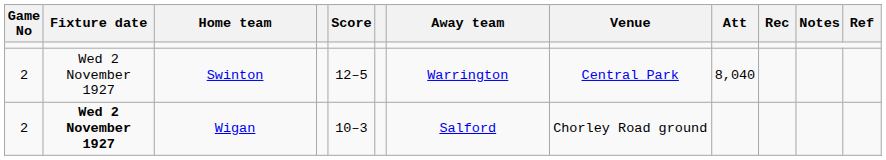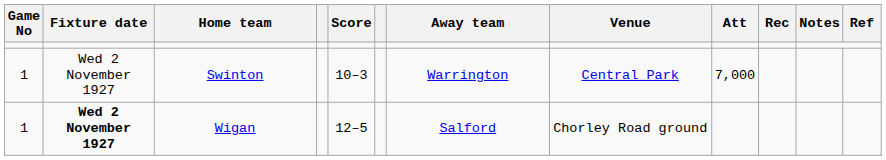 <table class="wikitable" style="text-align:center;">
 <tr>
 <th width=20 abbr="No">Game No</th>
 <th width=100 abbr="Date">Fixture date</th>
 <th width=150 abbr="Home team">Home team</th>
 <th width=5 abbr="space"></th>
 <th width=20 abbr="Score">Score</th>
 <th width=5 abbr="space"></th>
 <th width=150 abbr="Away team">Away team</th>
 <th width=150 abbr="Venue">Venue</th>
 <th width=30 abbr="Att">Att</th>
 <th width=30 abbr="Rec">Rec</th>
 <th width=20 abbr="Notes">Notes</th>
 <th width=30 abbr="Ref">Ref</th>
 </tr>
 <tr>
 <td></td>
 <td></td>
 <td></td>
 <td></td>
 <td></td>
 <td></td>
 <td></td>
 <td></td>
 <td></td>
 <td></td>
 </tr>
 <tr>
-<td>2</td>
+<td>1</td>
 <td>Wed 2 November 1927</td>
 <td><a href='#'>Swinton</a></td>
 <td></td>
-<td>12–5</td>
+<td>10–3</td>
 <td></td>
 <td><a href='#'>Warrington</a></td>
 <td><a href='#'>Central Park</a></td>
-<td>8,040</td>
+<td>7,000</td>
 <td></td>
 <td></td>
 <td></td>
 </tr>
 <tr>
-<td>2</td>
+<td>1</td>
 <td><strong>Wed 2 November 1927</strong></td>
 <td><a href='#'>Wigan</a></td>
 <td></td>
-<td>10–3</td>
+<td>12–5</td>
 <td></td>
 <td><a href='#'>Salford</a></td>
 <td>Chorley Road ground</td>
 <td></td>
 <td></td>
 <td></td>
 <td></td>
 </tr>
 </table>
